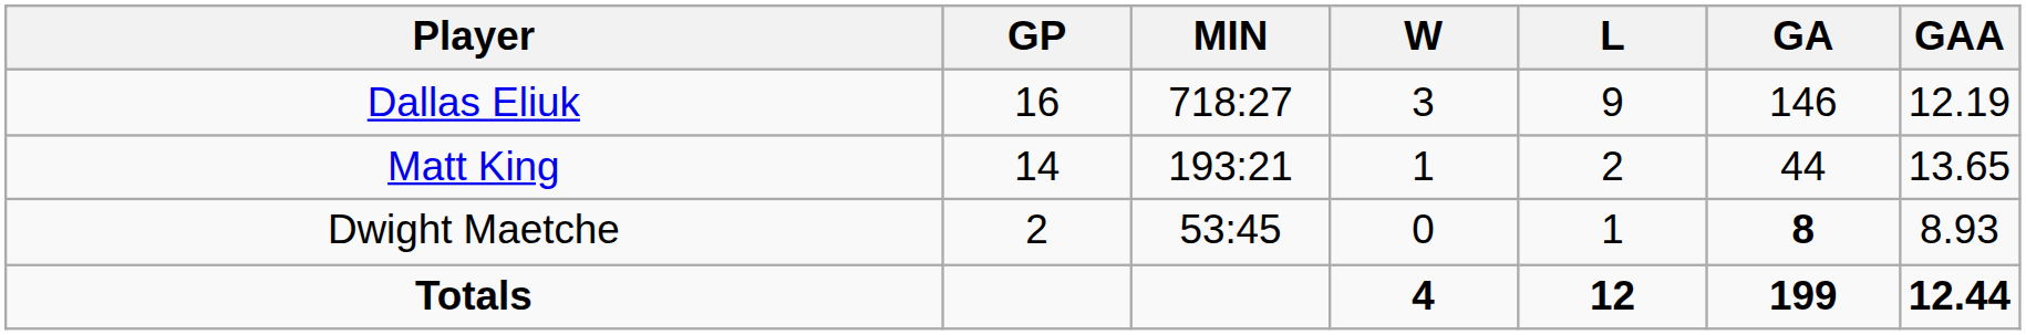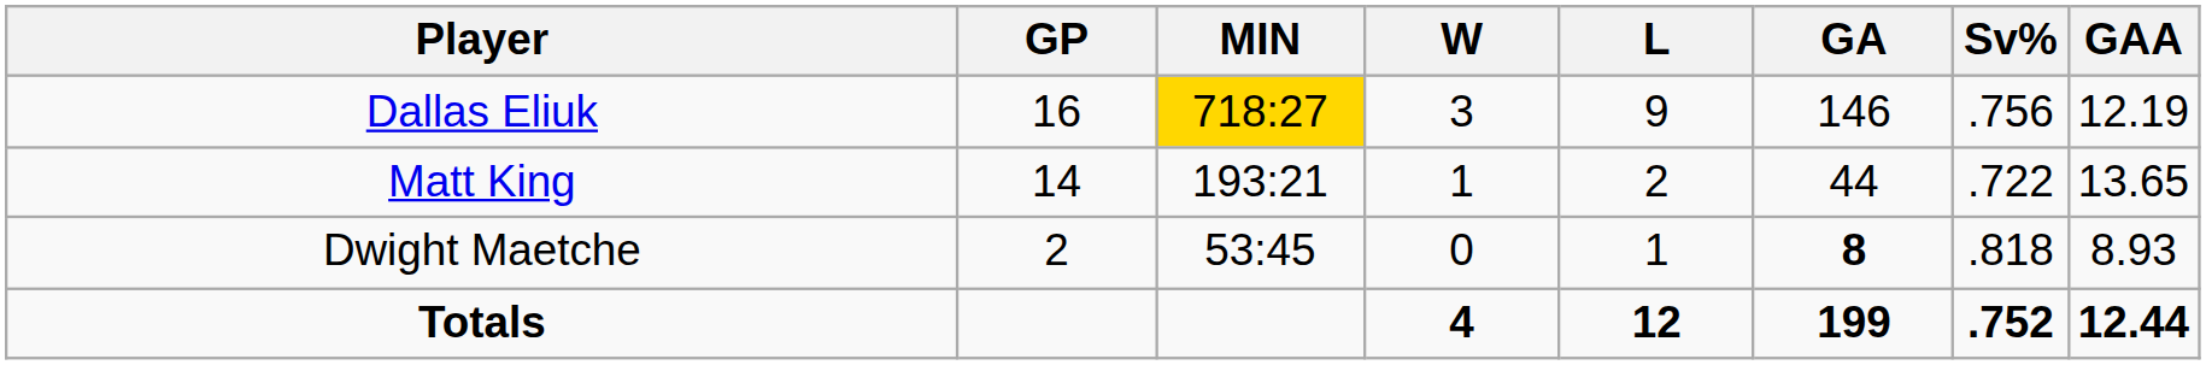 <table class="wikitable sortable" width="50%">
 <tr align="center"  bgcolor="#dddddd">
 <th width="50%">Player</th>
 <th width="10%">GP</th>
 <th width="10%">MIN</th>
 <th width="10%">W</th>
 <th width="10%">L</th>
 <th width="10%">GA</th>
+<th width="10%">Sv%</th>
 <th width="10%">GAA</th>
 </tr>
 <tr align=center>
 <td><a href='#'>Dallas Eliuk</a></td>
 <td>16</td>
-<td>718:27</td>
+<td style="background: gold;">718:27</td>
 <td>3</td>
 <td>9</td>
 <td>146</td>
+<td>.756</td>
 <td>12.19</td>
 </tr>
 <tr align=center>
 <td><a href='#'>Matt King</a></td>
 <td>14</td>
 <td>193:21</td>
 <td>1</td>
 <td>2</td>
 <td>44</td>
+<td>.722</td>
 <td>13.65</td>
 </tr>
 <tr align=center>
 <td>Dwight Maetche</td>
 <td>2</td>
 <td>53:45</td>
 <td>0</td>
 <td>1</td>
 <td><strong>8</strong></td>
+<td>.818</td>
 <td>8.93</td>
 </tr>
 <tr align=center>
 <td><strong>Totals</strong></td>
 <td></td>
 <td></td>
 <td><strong>4</strong></td>
 <td><strong>12</strong></td>
 <td><strong> 199</strong></td>
+<td><strong> .752</strong></td>
 <td><strong> 12.44</strong></td>
 </tr>
 </table>
